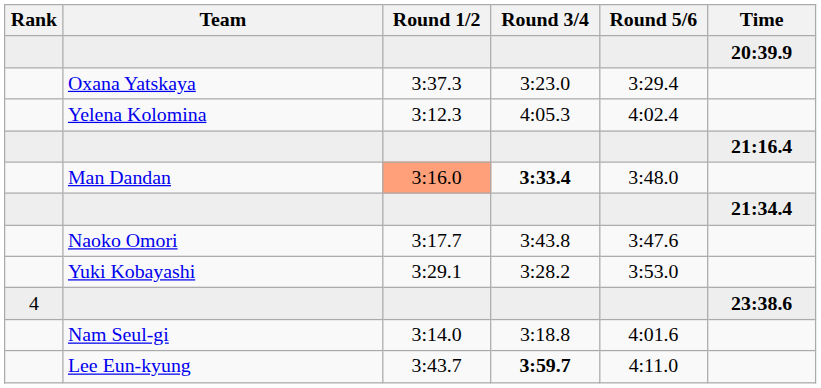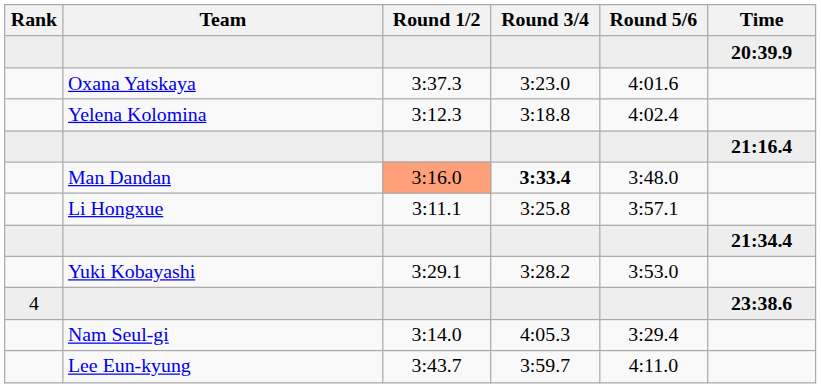 <table class=wikitable style="text-align:center">
 <tr>
 <th width=40>Rank</th>
 <th width=250>Team</th>
 <th width=80>Round 1/2</th>
 <th width=80>Round 3/4</th>
 <th width=80>Round 5/6</th>
 <th width=80>Time</th>
 </tr>
 <tr bgcolor="#eeeeee">
 <td></td>
 <td align=left></td>
 <td></td>
 <td></td>
 <td></td>
 <td><strong>20:39.9</strong></td>
 </tr>
 <tr>
 <td></td>
 <td align=left><a href='#'>Oxana Yatskaya</a></td>
 <td>3:37.3</td>
 <td>3:23.0</td>
-<td>3:29.4</td>
+<td>4:01.6</td>
 <td></td>
 </tr>
 <tr>
 <td></td>
 <td align=left><a href='#'>Yelena Kolomina</a></td>
 <td>3:12.3</td>
-<td>4:05.3</td>
+<td>3:18.8</td>
 <td>4:02.4</td>
 <td></td>
 </tr>
 <tr bgcolor="#eeeeee">
 <td></td>
 <td align=left></td>
 <td></td>
 <td></td>
 <td></td>
 <td><strong>21:16.4</strong></td>
 </tr>
 <tr>
 <td></td>
 <td align=left><a href='#'>Man Dandan</a></td>
 <td style="background: lightsalmon;">3:16.0</td>
 <td><strong>3:33.4</strong></td>
 <td>3:48.0</td>
 <td></td>
 </tr>
+<tr>
+<td></td>
+<td align=left><a href='#'>Li Hongxue</a></td>
+<td>3:11.1</td>
+<td>3:25.8</td>
+<td>3:57.1</td>
+<td></td>
+</tr>
 <tr bgcolor="#eeeeee">
 <td></td>
 <td align=left></td>
 <td></td>
 <td></td>
 <td></td>
 <td><strong>21:34.4</strong></td>
-</tr>
-<tr>
-<td></td>
-<td align=left><a href='#'>Naoko Omori</a></td>
-<td>3:17.7</td>
-<td>3:43.8</td>
-<td>3:47.6</td>
-<td></td>
 </tr>
 <tr>
 <td></td>
 <td align=left><a href='#'>Yuki Kobayashi</a></td>
 <td>3:29.1</td>
 <td>3:28.2</td>
 <td>3:53.0</td>
 <td></td>
 </tr>
 <tr bgcolor="#eeeeee">
 <td>4</td>
 <td align=left></td>
 <td></td>
 <td></td>
 <td></td>
 <td><strong>23:38.6</strong></td>
 </tr>
 <tr>
 <td></td>
 <td align=left><a href='#'>Nam Seul-gi</a></td>
 <td>3:14.0</td>
-<td>3:18.8</td>
-<td>4:01.6</td>
+<td>4:05.3</td>
+<td>3:29.4</td>
 <td></td>
 </tr>
 <tr>
 <td></td>
 <td align=left><a href='#'>Lee Eun-kyung</a></td>
 <td>3:43.7</td>
-<td><strong>3:59.7</strong></td>
+<td>3:59.7</td>
 <td>4:11.0</td>
 <td></td>
 </tr>
 </table>
